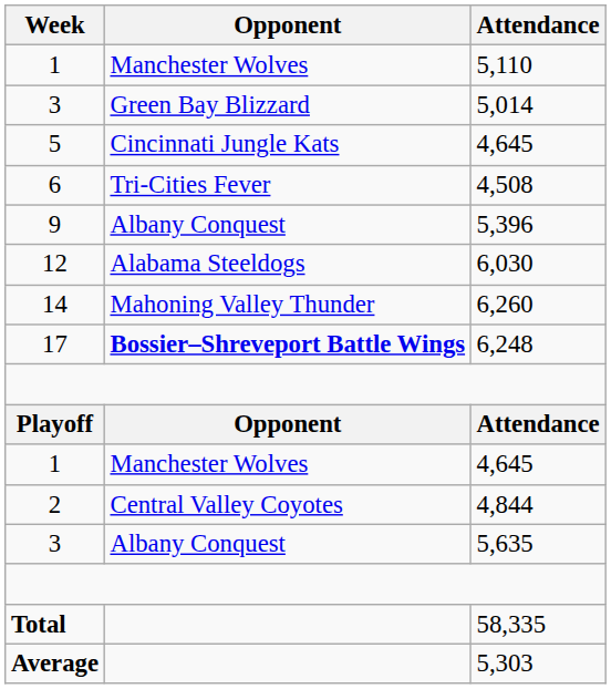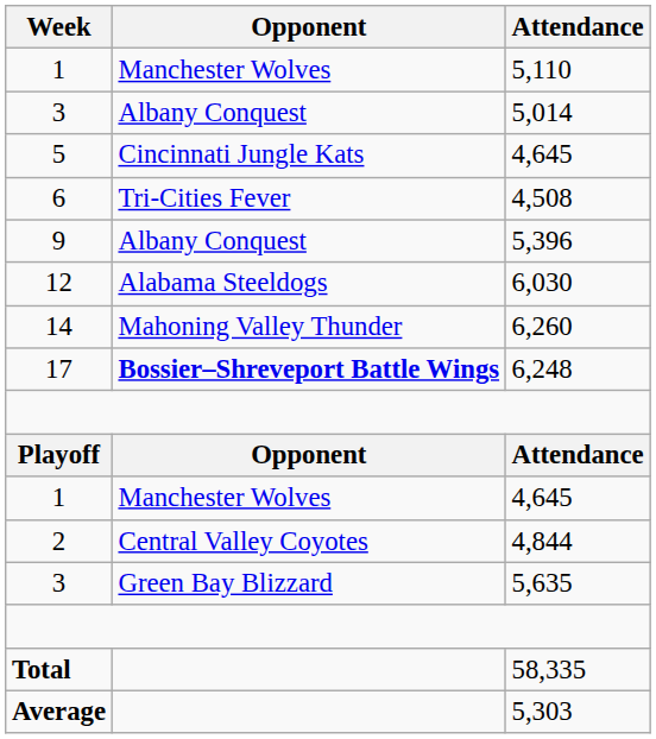 <table class="wikitable" align="center">
 <tr>
 <th>Week</th>
 <th>Opponent</th>
 <th>Attendance</th>
 </tr>
 <tr>
 <td align="center">1</td>
 <td><a href='#'>Manchester Wolves</a></td>
 <td>5,110</td>
 </tr>
 <tr>
 <td align="center">3</td>
-<td><a href='#'>Green Bay Blizzard</a></td>
+<td><a href='#'>Albany Conquest</a></td>
 <td>5,014</td>
 </tr>
 <tr>
 <td align="center">5</td>
 <td><a href='#'>Cincinnati Jungle Kats</a></td>
 <td>4,645</td>
 </tr>
 <tr>
 <td align="center">6</td>
 <td><a href='#'>Tri-Cities Fever</a></td>
 <td>4,508</td>
 </tr>
 <tr>
 <td align="center">9</td>
 <td><a href='#'>Albany Conquest</a></td>
 <td>5,396</td>
 </tr>
 <tr>
 <td align="center">12</td>
 <td><a href='#'>Alabama Steeldogs</a></td>
 <td>6,030</td>
 </tr>
 <tr>
 <td align="center">14</td>
 <td><a href='#'>Mahoning Valley Thunder</a></td>
 <td>6,260</td>
 </tr>
 <tr>
 <td align="center">17</td>
 <td><strong><a href='#'>Bossier–Shreveport Battle Wings</a></strong></td>
 <td>6,248</td>
 </tr>
 <tr>
 <td colspan="3"> </td>
 </tr>
 <tr>
 <th>Playoff</th>
 <th>Opponent</th>
 <th>Attendance</th>
 </tr>
 <tr>
 <td align="center">1</td>
 <td><a href='#'>Manchester Wolves</a></td>
 <td>4,645</td>
 </tr>
 <tr>
 <td align="center">2</td>
 <td><a href='#'>Central Valley Coyotes</a></td>
 <td>4,844</td>
 </tr>
 <tr>
 <td align="center">3</td>
-<td><a href='#'>Albany Conquest</a></td>
+<td><a href='#'>Green Bay Blizzard</a></td>
 <td>5,635</td>
 </tr>
 <tr>
 <td colspan="3"> </td>
 </tr>
 <tr>
 <td><strong>Total</strong></td>
 <td></td>
 <td>58,335</td>
 </tr>
 <tr>
 <td><strong>Average</strong></td>
 <td></td>
 <td>5,303</td>
 </tr>
 </table>
